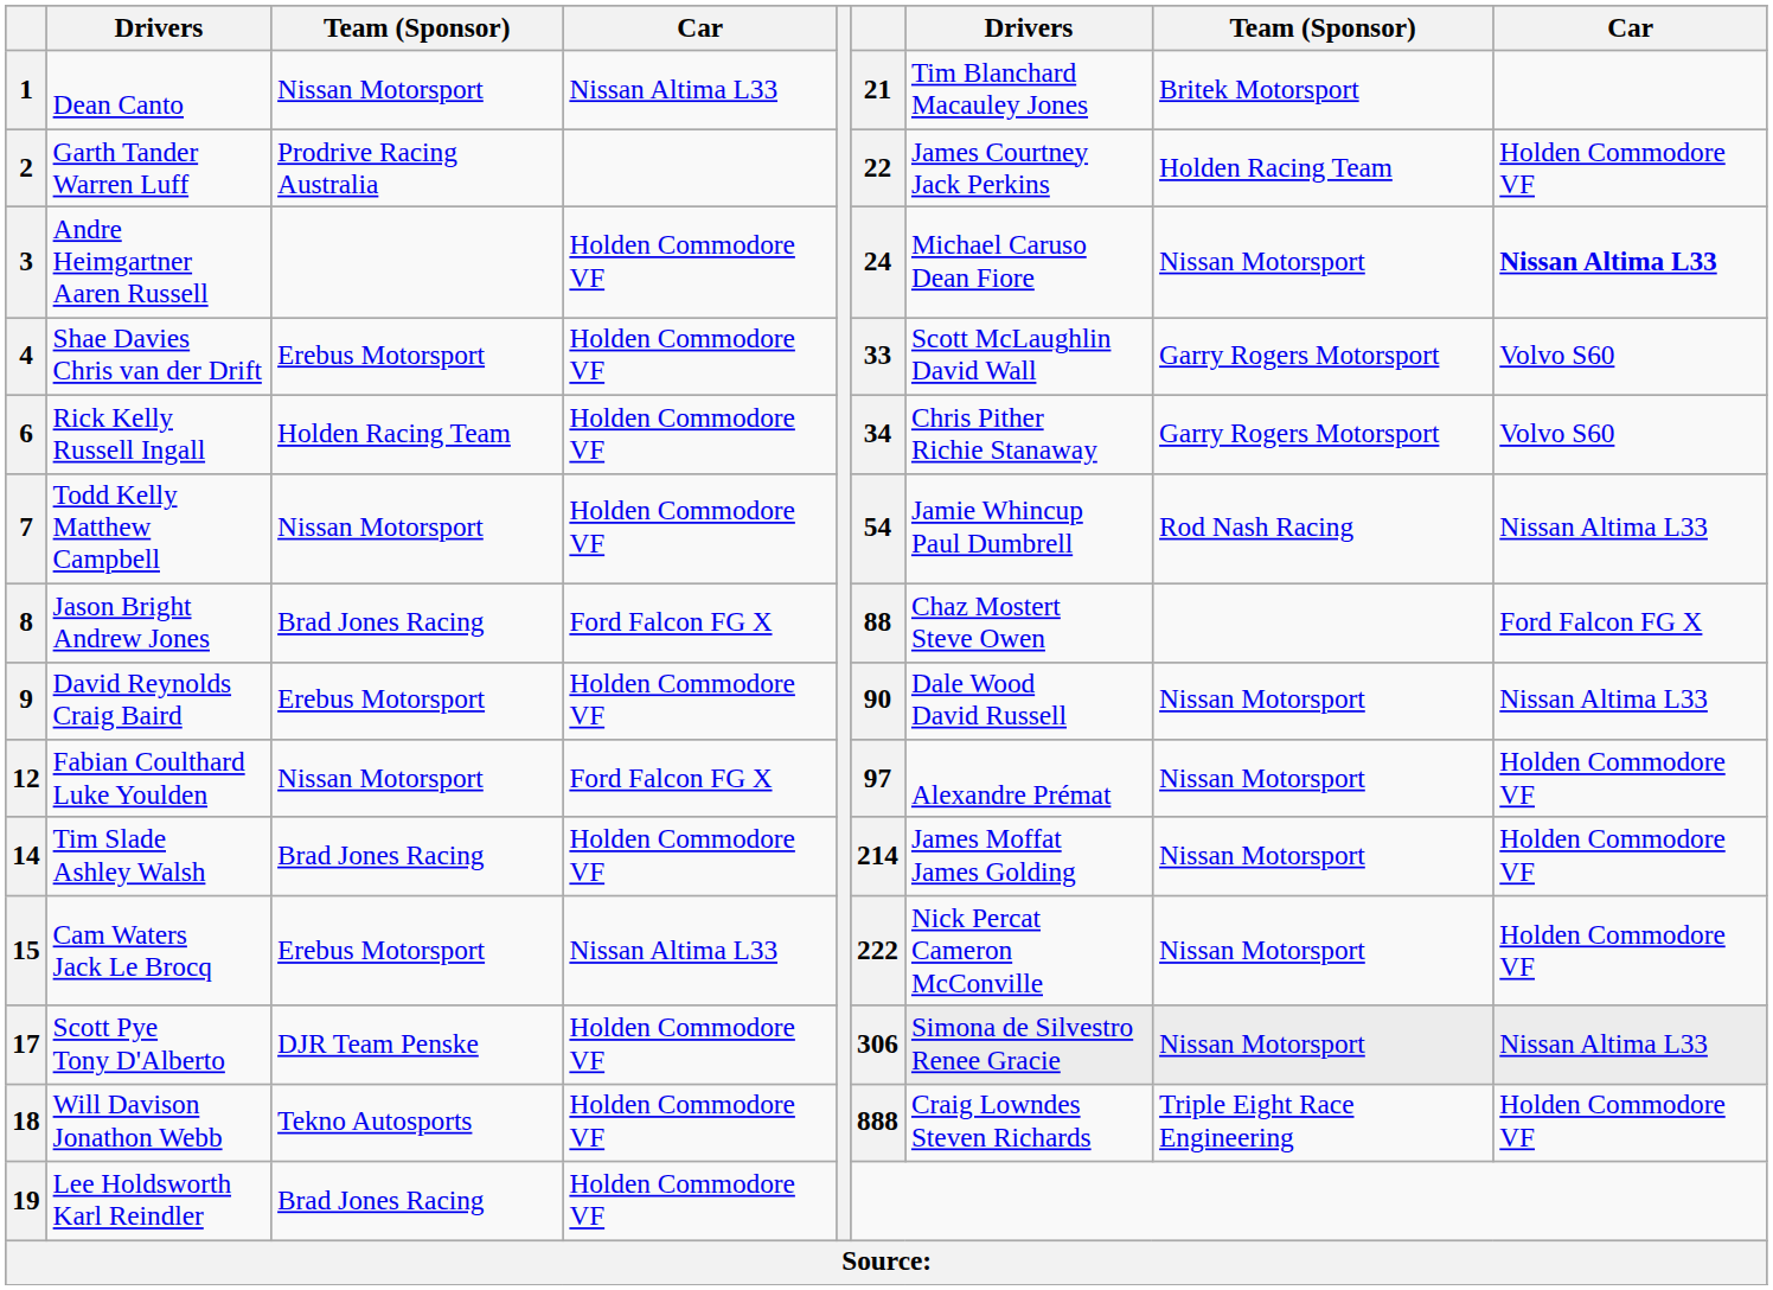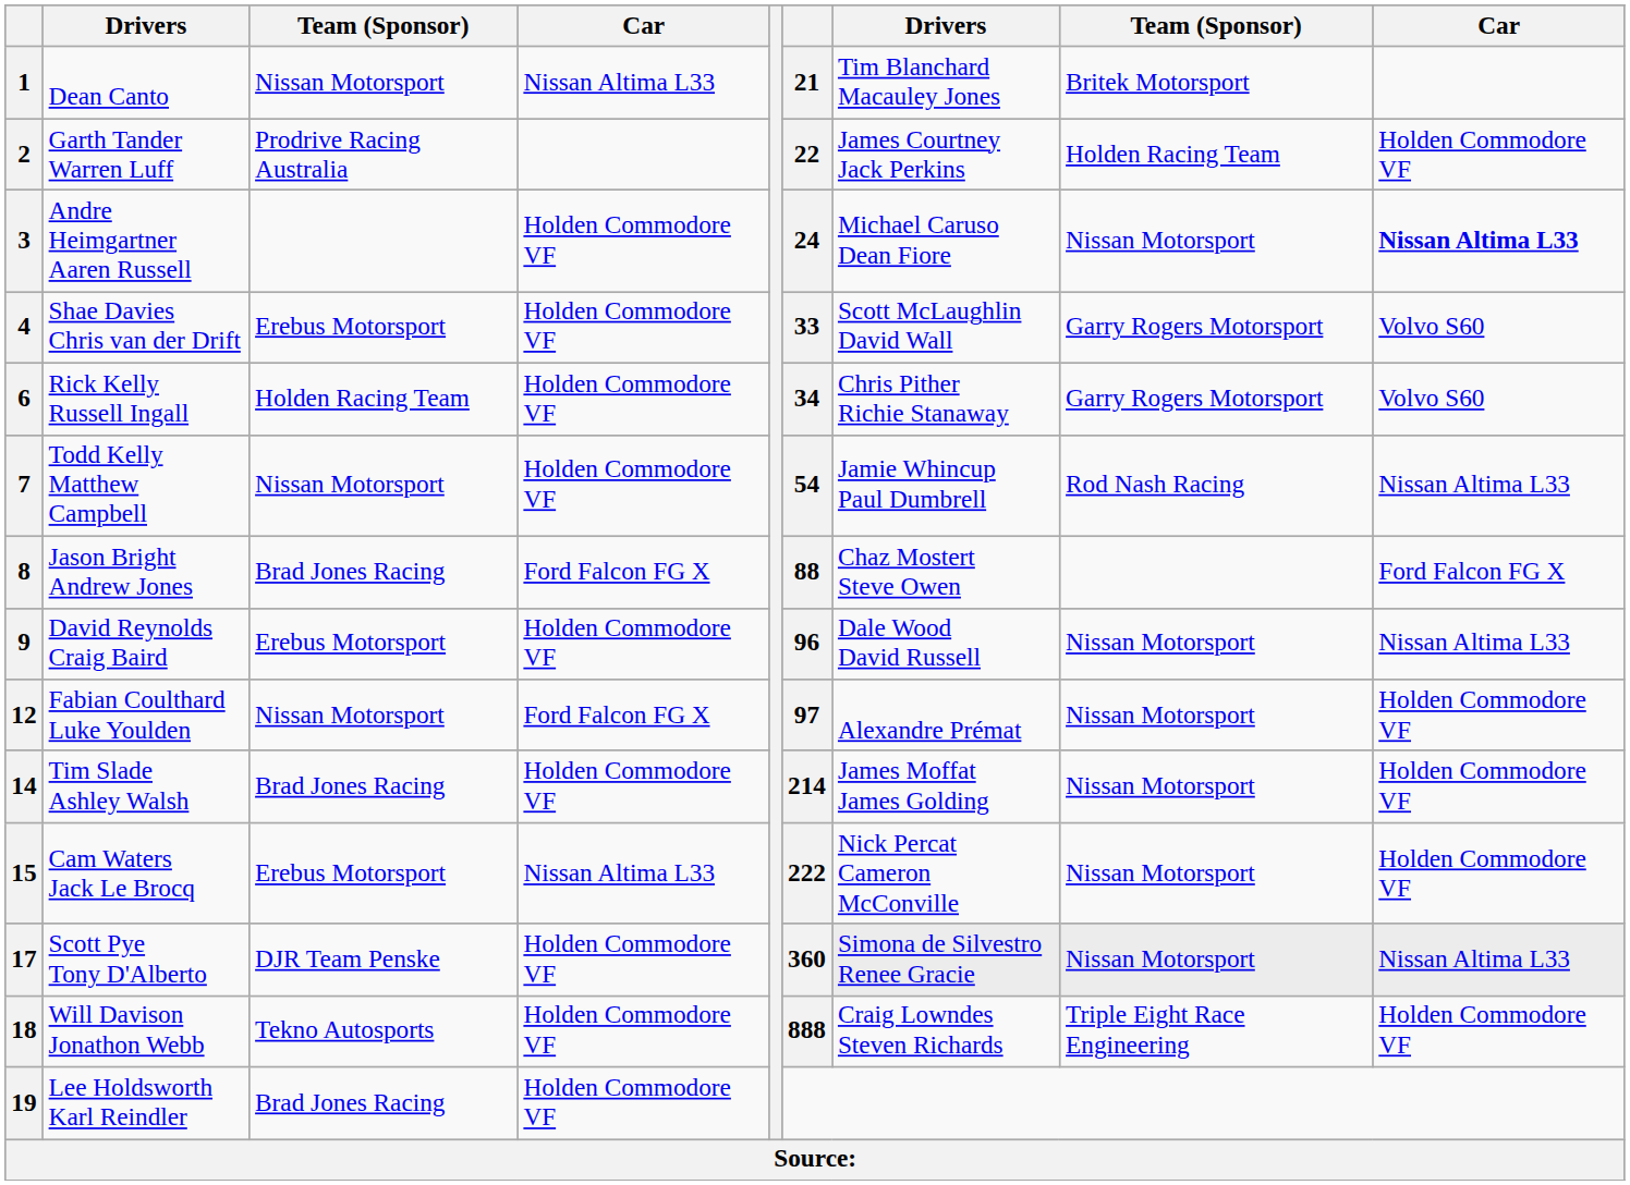 <table class="wikitable" style="font-size: 85%;">
 <tr>
 <th></th>
 <th>Drivers</th>
 <th>Team (Sponsor)</th>
 <th>Car</th>
 <th rowspan="15"></th>
 <th></th>
 <th>Drivers</th>
 <th>Team (Sponsor)</th>
 <th>Car</th>
 </tr>
 <tr>
 <th>1</th>
 <td><br> <a href='#'>Dean Canto</a></td>
 <td><a href='#'>Nissan Motorsport</a><br></td>
 <td><a href='#'>Nissan Altima L33</a></td>
 <th>21</th>
 <td> <a href='#'>Tim Blanchard</a><br> <a href='#'>Macauley Jones</a></td>
 <td><a href='#'>Britek Motorsport</a><br></td>
 <td></td>
 </tr>
 <tr>
 <th>2</th>
 <td> <a href='#'>Garth Tander</a><br> <a href='#'>Warren Luff</a></td>
 <td><a href='#'>Prodrive Racing Australia</a><br></td>
 <td></td>
 <th>22</th>
 <td> <a href='#'>James Courtney</a><br> <a href='#'>Jack Perkins</a></td>
 <td><a href='#'>Holden Racing Team</a><br></td>
 <td><a href='#'>Holden Commodore VF</a></td>
 </tr>
 <tr>
 <th>3</th>
 <td> <a href='#'>Andre Heimgartner</a><br> <a href='#'>Aaren Russell</a></td>
 <td><br></td>
 <td><a href='#'>Holden Commodore VF</a></td>
 <th>24</th>
 <td> <a href='#'>Michael Caruso</a><br> <a href='#'>Dean Fiore</a></td>
 <td><a href='#'>Nissan Motorsport</a><br></td>
 <td><strong><a href='#'>Nissan Altima L33</a></strong></td>
 </tr>
 <tr>
 <th>4</th>
 <td> <a href='#'>Shae Davies</a><br> <a href='#'>Chris van der Drift</a></td>
 <td><a href='#'>Erebus Motorsport</a><br></td>
 <td><a href='#'>Holden Commodore VF</a></td>
 <th>33</th>
 <td> <a href='#'>Scott McLaughlin</a><br> <a href='#'>David Wall</a></td>
 <td><a href='#'>Garry Rogers Motorsport</a><br></td>
 <td><a href='#'>Volvo S60</a></td>
 </tr>
 <tr>
 <th>6</th>
 <td> <a href='#'>Rick Kelly</a><br> <a href='#'>Russell Ingall</a></td>
 <td><a href='#'>Holden Racing Team</a><br></td>
 <td><a href='#'>Holden Commodore VF</a></td>
 <th>34</th>
 <td> <a href='#'>Chris Pither</a><br> <a href='#'>Richie Stanaway</a></td>
 <td><a href='#'>Garry Rogers Motorsport</a><br></td>
 <td><a href='#'>Volvo S60</a></td>
 </tr>
 <tr>
 <th>7</th>
 <td> <a href='#'>Todd Kelly</a><br> <a href='#'>Matthew Campbell</a></td>
 <td><a href='#'>Nissan Motorsport</a><br></td>
 <td><a href='#'>Holden Commodore VF</a></td>
 <th>54</th>
 <td> <a href='#'>Jamie Whincup</a><br> <a href='#'>Paul Dumbrell</a></td>
 <td><a href='#'>Rod Nash Racing</a><br></td>
 <td><a href='#'>Nissan Altima L33</a></td>
 </tr>
 <tr>
 <th>8</th>
 <td> <a href='#'>Jason Bright</a><br> <a href='#'>Andrew Jones</a></td>
 <td><a href='#'>Brad Jones Racing</a><br></td>
 <td><a href='#'>Ford Falcon FG X</a></td>
 <th>88</th>
 <td> <a href='#'>Chaz Mostert</a><br> <a href='#'>Steve Owen</a></td>
 <td><br></td>
 <td><a href='#'>Ford Falcon FG X</a></td>
 </tr>
 <tr>
 <th>9</th>
 <td> <a href='#'>David Reynolds</a><br> <a href='#'>Craig Baird</a></td>
 <td><a href='#'>Erebus Motorsport</a><br></td>
 <td><a href='#'>Holden Commodore VF</a></td>
-<th>90</th>
+<th>96</th>
 <td> <a href='#'>Dale Wood</a><br> <a href='#'>David Russell</a></td>
 <td><a href='#'>Nissan Motorsport</a><br></td>
 <td><a href='#'>Nissan Altima L33</a></td>
 </tr>
 <tr>
 <th>12</th>
 <td> <a href='#'>Fabian Coulthard</a><br> <a href='#'>Luke Youlden</a></td>
 <td><a href='#'>Nissan Motorsport</a><br></td>
 <td><a href='#'>Ford Falcon FG X</a></td>
 <th>97</th>
 <td><br> <a href='#'>Alexandre Prémat</a></td>
 <td><a href='#'>Nissan Motorsport</a><br></td>
 <td><a href='#'>Holden Commodore VF</a></td>
 </tr>
 <tr>
 <th>14</th>
 <td> <a href='#'>Tim Slade</a><br> <a href='#'>Ashley Walsh</a></td>
 <td><a href='#'>Brad Jones Racing</a><br></td>
 <td><a href='#'>Holden Commodore VF</a></td>
 <th>214</th>
 <td> <a href='#'>James Moffat</a><br> <a href='#'>James Golding</a></td>
 <td><a href='#'>Nissan Motorsport</a><br></td>
 <td><a href='#'>Holden Commodore VF</a></td>
 </tr>
 <tr>
 <th>15</th>
 <td> <a href='#'>Cam Waters</a><br> <a href='#'>Jack Le Brocq</a></td>
 <td><a href='#'>Erebus Motorsport</a><br></td>
 <td><a href='#'>Nissan Altima L33</a></td>
 <th>222</th>
 <td> <a href='#'>Nick Percat</a><br> <a href='#'>Cameron McConville</a></td>
 <td><a href='#'>Nissan Motorsport</a><br></td>
 <td><a href='#'>Holden Commodore VF</a></td>
 </tr>
 <tr>
 <th>17</th>
 <td> <a href='#'>Scott Pye</a><br> <a href='#'>Tony D'Alberto</a></td>
 <td><a href='#'>DJR Team Penske</a><br></td>
 <td><a href='#'>Holden Commodore VF</a></td>
-<th>306</th>
+<th>360</th>
 <td style="background:#ececec;"> <a href='#'>Simona de Silvestro</a><br> <a href='#'>Renee Gracie</a></td>
 <td style="background:#ececec;"><a href='#'>Nissan Motorsport</a><br></td>
 <td style="background:#ececec;"><a href='#'>Nissan Altima L33</a></td>
 </tr>
 <tr>
 <th>18</th>
 <td> <a href='#'>Will Davison</a><br> <a href='#'>Jonathon Webb</a></td>
 <td><a href='#'>Tekno Autosports</a><br></td>
 <td><a href='#'>Holden Commodore VF</a></td>
 <th>888</th>
 <td> <a href='#'>Craig Lowndes</a><br> <a href='#'>Steven Richards</a></td>
 <td><a href='#'>Triple Eight Race Engineering</a><br></td>
 <td><a href='#'>Holden Commodore VF</a></td>
 </tr>
 <tr>
 <th>19</th>
 <td> <a href='#'>Lee Holdsworth</a><br> <a href='#'>Karl Reindler</a></td>
 <td><a href='#'>Brad Jones Racing</a><br></td>
 <td><a href='#'>Holden Commodore VF</a></td>
 </tr>
 <tr>
 <th colspan="9">Source:</th>
 </tr>
 <tr>
 </tr>
 </table>
